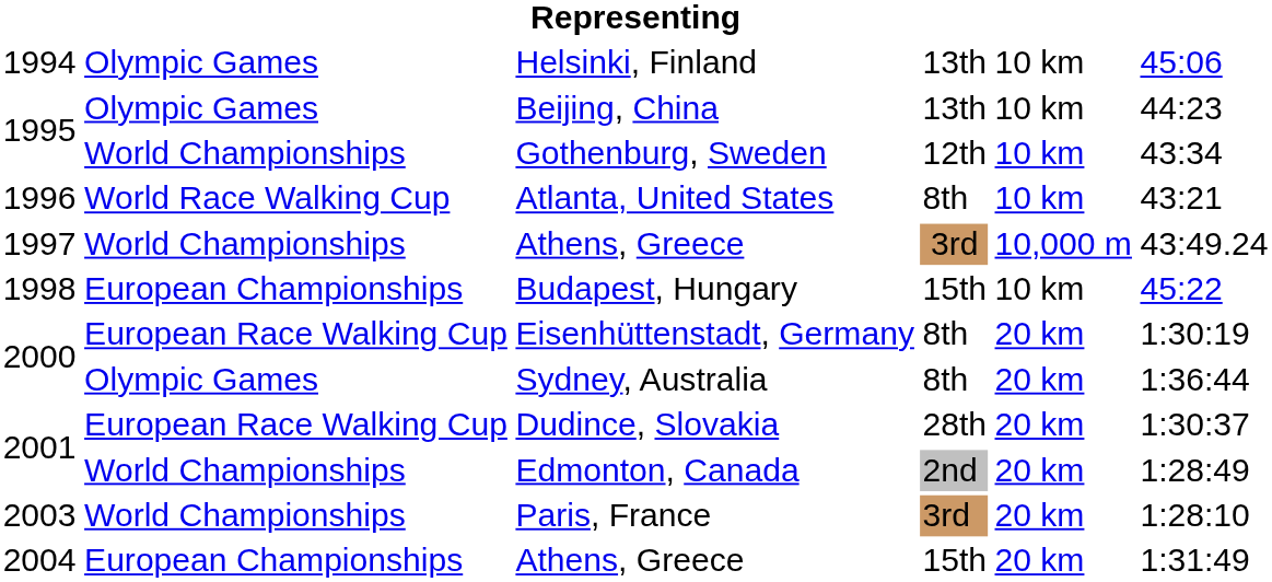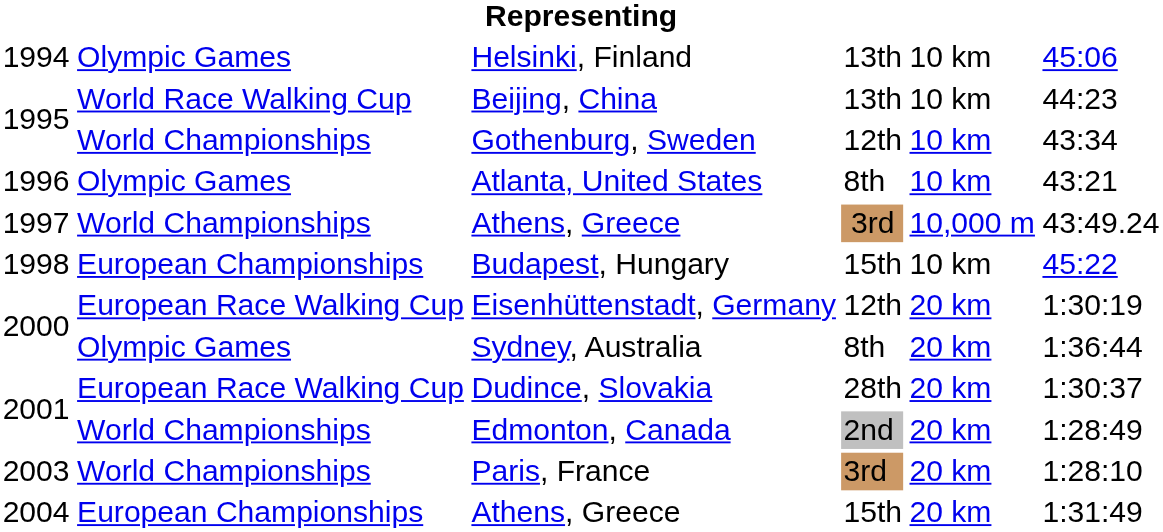 <table>
 <tr>
 <th colspan="6">Representing </th>
 </tr>
 <tr>
 <td>1994</td>
 <td><a href='#'>Olympic Games</a></td>
 <td><a href='#'>Helsinki</a>, Finland</td>
 <td>13th</td>
 <td>10 km</td>
 <td><a href='#'>45:06</a></td>
 </tr>
 <tr>
 <td rowspan=2>1995</td>
-<td><a href='#'>Olympic Games</a></td>
+<td><a href='#'>World Race Walking Cup</a></td>
 <td><a href='#'>Beijing</a>, <a href='#'>China</a></td>
 <td>13th</td>
 <td>10 km</td>
 <td>44:23</td>
 </tr>
 <tr>
 <td><a href='#'>World Championships</a></td>
 <td><a href='#'>Gothenburg</a>, <a href='#'>Sweden</a></td>
 <td>12th</td>
 <td><a href='#'>10 km</a></td>
 <td>43:34</td>
 </tr>
 <tr>
 <td>1996</td>
-<td><a href='#'>World Race Walking Cup</a></td>
+<td><a href='#'>Olympic Games</a></td>
 <td><a href='#'>Atlanta, United States</a></td>
 <td>8th</td>
 <td><a href='#'>10 km</a></td>
 <td>43:21</td>
 </tr>
 <tr>
 <td>1997</td>
 <td><a href='#'>World Championships</a></td>
 <td><a href='#'>Athens</a>, <a href='#'>Greece</a></td>
 <td bgcolor="cc9966" align="center">3rd</td>
 <td><a href='#'>10,000 m</a></td>
 <td>43:49.24</td>
 </tr>
 <tr>
 <td>1998</td>
 <td><a href='#'>European Championships</a></td>
 <td><a href='#'>Budapest</a>, Hungary</td>
 <td align="center">15th</td>
 <td>10 km</td>
 <td><a href='#'>45:22</a></td>
 </tr>
 <tr>
 <td rowspan=2>2000</td>
 <td><a href='#'>European Race Walking Cup</a></td>
 <td><a href='#'>Eisenhüttenstadt</a>, <a href='#'>Germany</a></td>
-<td>8th</td>
+<td>12th</td>
 <td><a href='#'>20 km</a></td>
 <td>1:30:19</td>
 </tr>
 <tr>
 <td><a href='#'>Olympic Games</a></td>
 <td><a href='#'>Sydney</a>, Australia</td>
 <td>8th</td>
 <td><a href='#'>20 km</a></td>
 <td>1:36:44</td>
 </tr>
 <tr>
 <td rowspan=2>2001</td>
 <td><a href='#'>European Race Walking Cup</a></td>
 <td><a href='#'>Dudince</a>, <a href='#'>Slovakia</a></td>
 <td align="center">28th</td>
 <td><a href='#'>20 km</a></td>
 <td>1:30:37</td>
 </tr>
 <tr>
 <td><a href='#'>World Championships</a></td>
 <td><a href='#'>Edmonton</a>, <a href='#'>Canada</a></td>
 <td bgcolor="silver">2nd</td>
 <td><a href='#'>20 km</a></td>
 <td>1:28:49</td>
 </tr>
 <tr>
 <td>2003</td>
 <td><a href='#'>World Championships</a></td>
 <td><a href='#'>Paris</a>, France</td>
 <td bgcolor="cc9966">3rd</td>
 <td><a href='#'>20 km</a></td>
 <td>1:28:10</td>
 </tr>
 <tr>
 <td>2004</td>
 <td><a href='#'>European Championships</a></td>
 <td><a href='#'>Athens</a>, Greece</td>
 <td align="center">15th</td>
 <td><a href='#'>20 km</a></td>
 <td>1:31:49</td>
 </tr>
 </table>
